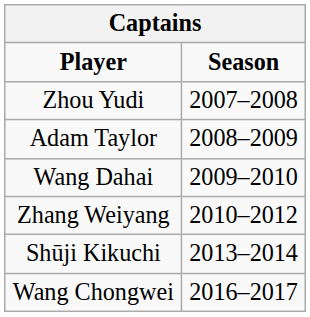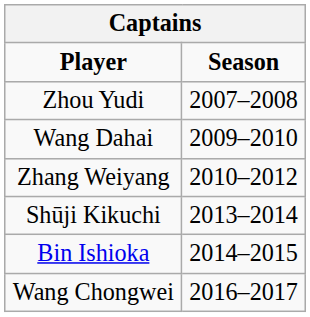 <table class="wikitable" style="text-align:center;width:200px" border="1">
 <tr>
 <th colspan="2">Captains</th>
 </tr>
 <tr>
 <td><strong>Player</strong></td>
 <td><strong>Season</strong></td>
 </tr>
 <tr>
 <td>Zhou Yudi</td>
 <td>2007–2008</td>
-</tr>
-<tr>
-<td>Adam Taylor</td>
-<td>2008–2009</td>
 </tr>
 <tr>
 <td>Wang Dahai</td>
 <td>2009–2010</td>
 </tr>
 <tr>
 <td>Zhang Weiyang</td>
 <td>2010–2012</td>
 </tr>
 <tr>
 <td>Shūji Kikuchi</td>
 <td>2013–2014</td>
 </tr>
 <tr>
+<td><a href='#'>Bin Ishioka</a></td>
+<td>2014–2015</td>
+</tr>
+<tr>
 <td>Wang Chongwei</td>
 <td>2016–2017</td>
 </tr>
 </table>
